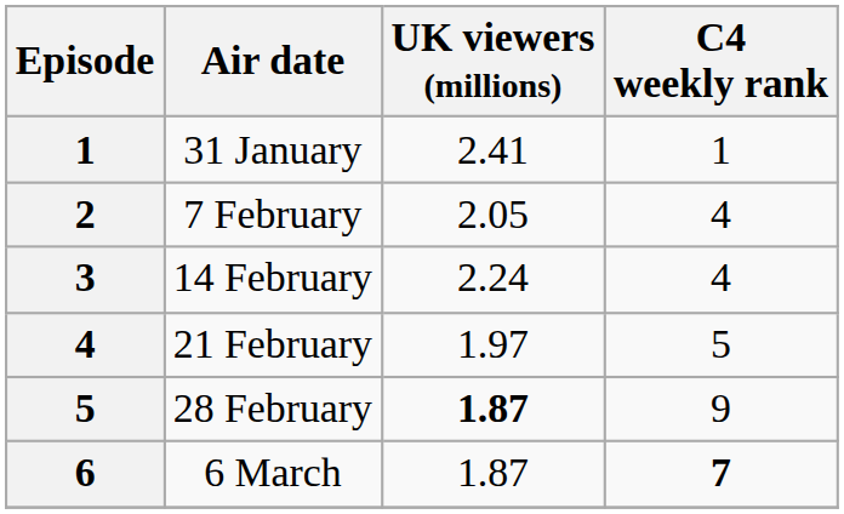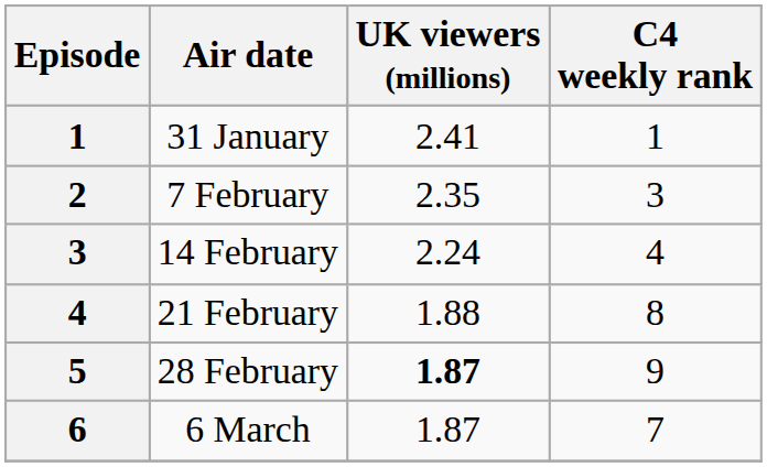 <table class="wikitable plainrowheaders" style="text-align:center;">
 <tr>
 <th>Episode</th>
 <th>Air date</th>
 <th>UK viewers<br><small>(millions)</small></th>
 <th>C4<br>weekly rank</th>
 </tr>
 <tr>
 <th>1</th>
 <td>31 January</td>
 <td>2.41</td>
 <td>1</td>
 </tr>
 <tr>
 <th>2</th>
 <td>7 February</td>
-<td>2.05</td>
-<td>4</td>
+<td>2.35</td>
+<td>3</td>
 </tr>
 <tr>
 <th>3</th>
 <td>14 February</td>
 <td>2.24</td>
 <td>4</td>
 </tr>
 <tr>
 <th>4</th>
 <td>21 February</td>
-<td>1.97</td>
-<td>5</td>
+<td>1.88</td>
+<td>8</td>
 </tr>
 <tr>
 <th>5</th>
 <td>28 February</td>
 <td><strong>1.87</strong></td>
 <td>9</td>
 </tr>
 <tr>
 <th>6</th>
 <td>6 March</td>
 <td>1.87</td>
-<td><strong>7</strong></td>
+<td>7</td>
 </tr>
 <tr>
 </tr>
 </table>
